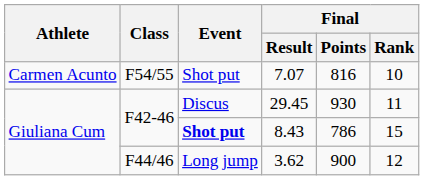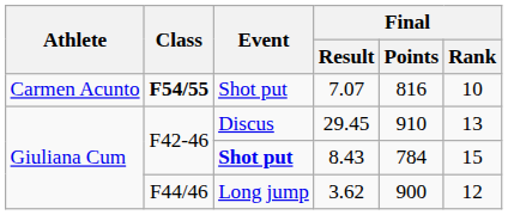 <table class=wikitable style="font-size:90%">
 <tr>
 <th rowspan="2">Athlete</th>
 <th rowspan="2">Class</th>
 <th rowspan="2">Event</th>
 <th colspan="3">Final</th>
 </tr>
 <tr>
 <th>Result</th>
 <th>Points</th>
 <th>Rank</th>
 </tr>
 <tr>
 <td><a href='#'>Carmen Acunto</a></td>
-<td style="text-align:center;">F54/55</td>
+<td style="text-align:center;"><strong>F54/55</strong></td>
 <td><a href='#'>Shot put</a></td>
 <td style="text-align:center;">7.07</td>
 <td style="text-align:center;">816</td>
 <td style="text-align:center;">10</td>
 </tr>
 <tr>
 <td rowspan="3"><a href='#'>Giuliana Cum</a></td>
 <td rowspan="2" style="text-align:center;">F42-46</td>
 <td><a href='#'>Discus</a></td>
 <td style="text-align:center;">29.45</td>
-<td style="text-align:center;">930</td>
-<td style="text-align:center;">11</td>
+<td style="text-align:center;">910</td>
+<td style="text-align:center;">13</td>
 </tr>
 <tr>
 <td><strong><a href='#'>Shot put</a></strong></td>
 <td style="text-align:center;">8.43</td>
-<td style="text-align:center;">786</td>
+<td style="text-align:center;">784</td>
 <td style="text-align:center;">15</td>
 </tr>
 <tr>
 <td style="text-align:center;">F44/46</td>
 <td><a href='#'>Long jump</a></td>
 <td style="text-align:center;">3.62</td>
 <td style="text-align:center;">900</td>
 <td style="text-align:center;">12</td>
 </tr>
 </table>
